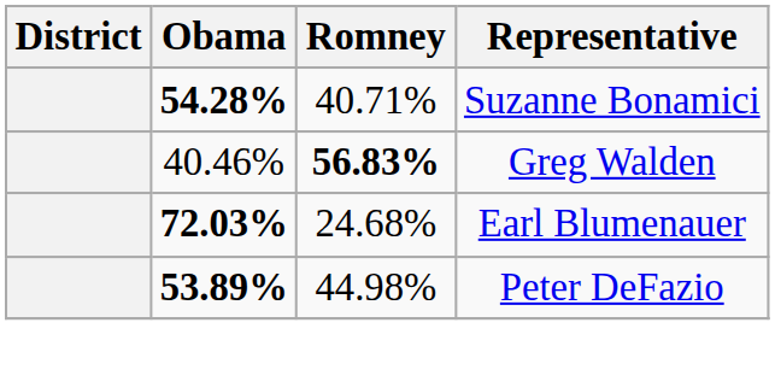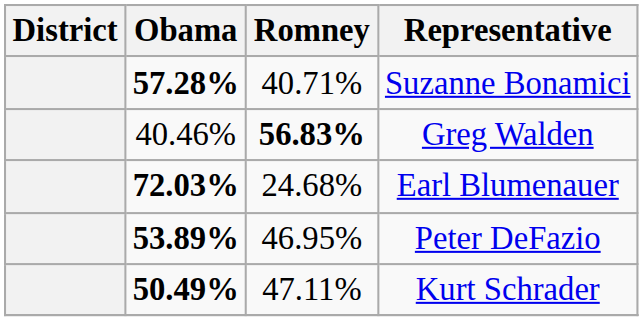 <table class=wikitable>
 <tr>
 <th>District</th>
 <th>Obama</th>
 <th>Romney</th>
 <th>Representative</th>
 </tr>
 <tr align=center>
 <th></th>
-<td><strong>54.28%</strong></td>
+<td><strong>57.28%</strong></td>
 <td>40.71%</td>
 <td><a href='#'>Suzanne Bonamici</a></td>
 </tr>
 <tr align=center>
 <th></th>
 <td>40.46%</td>
 <td><strong>56.83%</strong></td>
 <td><a href='#'>Greg Walden</a></td>
 </tr>
 <tr align=center>
 <th></th>
 <td><strong>72.03%</strong></td>
 <td>24.68%</td>
 <td><a href='#'>Earl Blumenauer</a></td>
 </tr>
 <tr align=center>
 <th></th>
 <td><strong>53.89%</strong></td>
-<td>44.98%</td>
+<td>46.95%</td>
 <td><a href='#'>Peter DeFazio</a></td>
+</tr>
+<tr align=center>
+<th></th>
+<td><strong>50.49%</strong></td>
+<td>47.11%</td>
+<td><a href='#'>Kurt Schrader</a></td>
 </tr>
 <tr align=center>
 </tr>
 </table>
